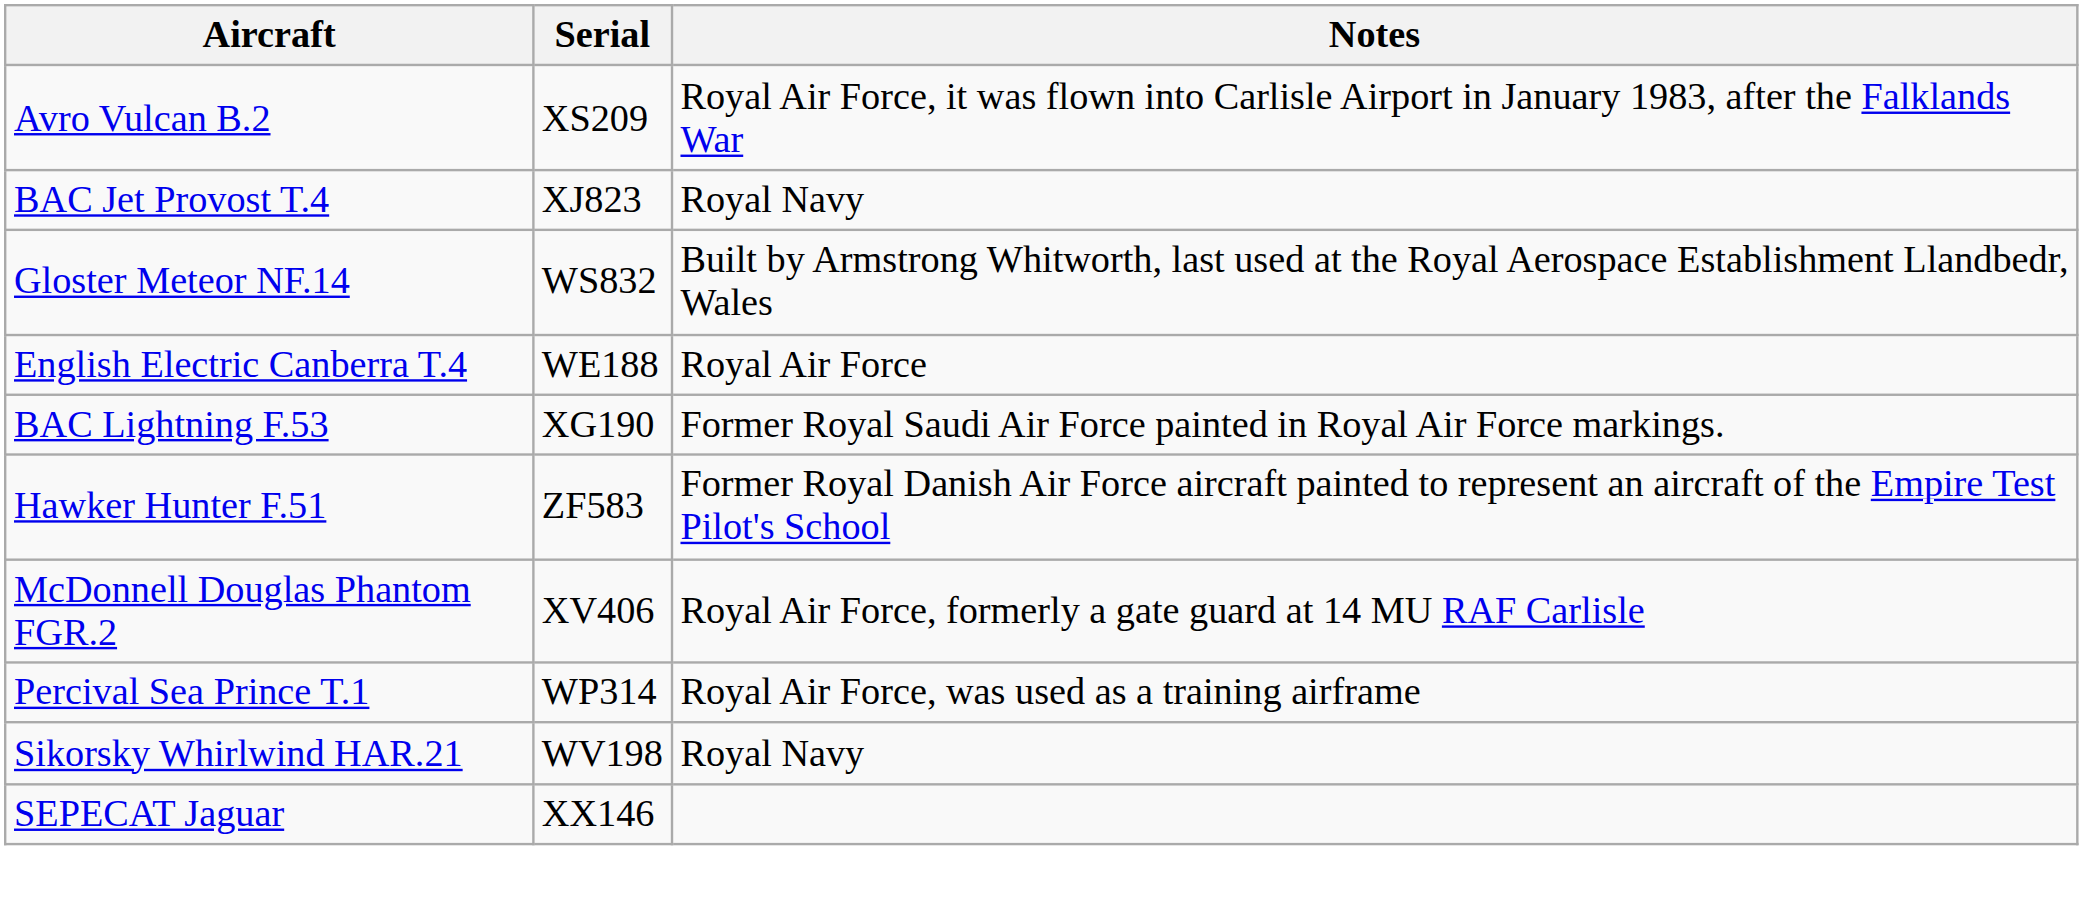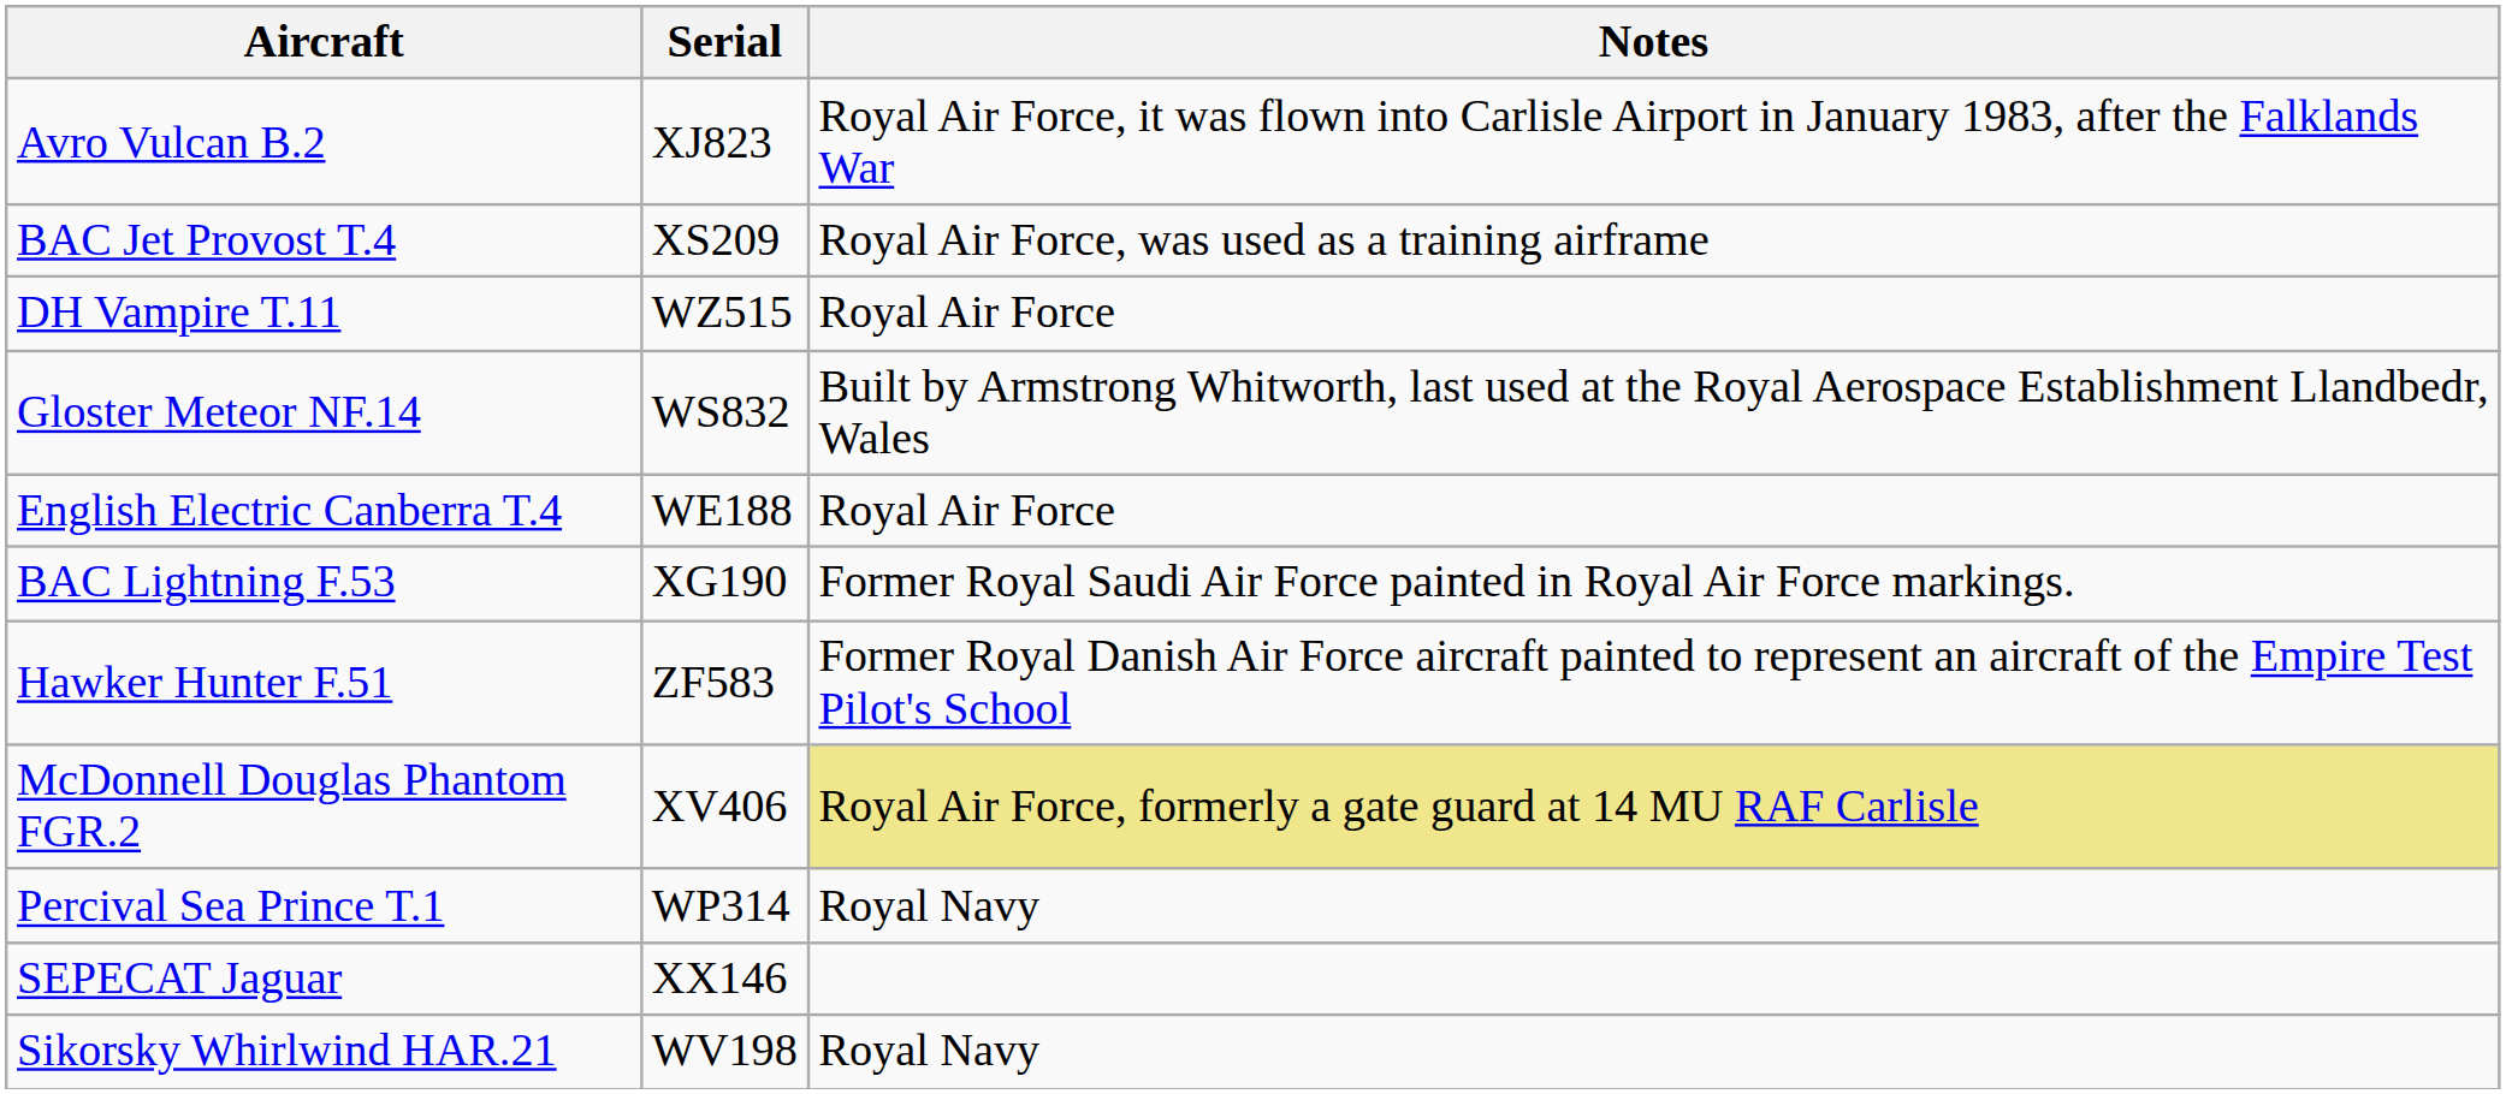 <table class="wikitable">
 <tr>
 <th>Aircraft</th>
 <th>Serial</th>
 <th>Notes</th>
 </tr>
 <tr>
 <td><a href='#'>Avro Vulcan B.2</a></td>
-<td>XS209</td>
+<td>XJ823</td>
 <td>Royal Air Force, it was flown into Carlisle Airport in January 1983, after the <a href='#'>Falklands War</a></td>
 </tr>
 <tr>
 <td><a href='#'>BAC Jet Provost T.4</a></td>
-<td>XJ823</td>
-<td>Royal Navy</td>
+<td>XS209</td>
+<td>Royal Air Force, was used as a training airframe</td>
+</tr>
+<tr>
+<td><a href='#'>DH Vampire T.11</a></td>
+<td>WZ515</td>
+<td>Royal Air Force</td>
 </tr>
 <tr>
 <td><a href='#'>Gloster Meteor NF.14</a></td>
 <td>WS832</td>
 <td>Built by Armstrong Whitworth, last used at the Royal Aerospace Establishment Llandbedr, Wales</td>
 </tr>
 <tr>
 <td><a href='#'>English Electric Canberra T.4</a></td>
 <td>WE188</td>
 <td>Royal Air Force</td>
 </tr>
 <tr>
 <td><a href='#'>BAC Lightning F.53</a></td>
 <td>XG190</td>
 <td>Former Royal Saudi Air Force painted in Royal Air Force markings.</td>
 </tr>
 <tr>
 <td><a href='#'>Hawker Hunter F.51</a></td>
 <td>ZF583</td>
 <td>Former Royal Danish Air Force aircraft painted to represent an aircraft of the <a href='#'>Empire Test Pilot's School</a></td>
 </tr>
 <tr>
 <td><a href='#'>McDonnell Douglas Phantom FGR.2</a></td>
 <td>XV406</td>
-<td>Royal Air Force, formerly a gate guard at 14 MU <a href='#'>RAF Carlisle</a></td>
+<td style="background: khaki;">Royal Air Force, formerly a gate guard at 14 MU <a href='#'>RAF Carlisle</a></td>
 </tr>
 <tr>
 <td><a href='#'>Percival Sea Prince T.1</a></td>
 <td>WP314</td>
-<td>Royal Air Force, was used as a training airframe</td>
-</tr>
-<tr>
-<td><a href='#'>Sikorsky Whirlwind HAR.21</a></td>
-<td>WV198</td>
 <td>Royal Navy</td>
 </tr>
 <tr>
 <td><a href='#'>SEPECAT Jaguar</a></td>
 <td>XX146</td>
 <td></td>
 </tr>
+<tr>
+<td><a href='#'>Sikorsky Whirlwind HAR.21</a></td>
+<td>WV198</td>
+<td>Royal Navy</td>
+</tr>
 </table>
